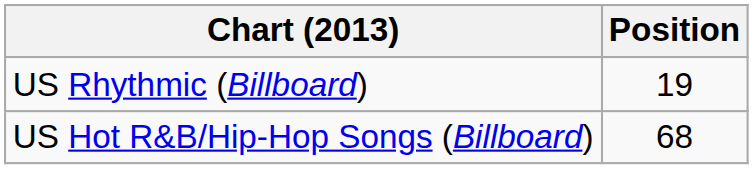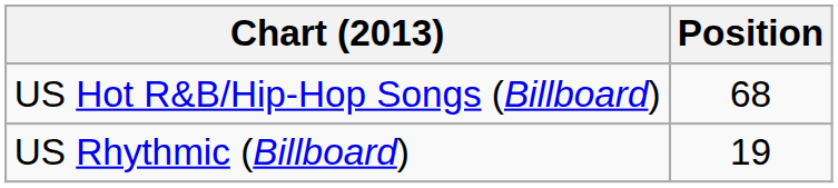 <table class="wikitable">
 <tr>
 <th scope="col">Chart (2013)</th>
 <th scope="col">Position</th>
 </tr>
 <tr>
+<td>US <a href='#'>Hot R&B/Hip-Hop Songs</a> (<em><a href='#'>Billboard</a></em>)</td>
+<td style="text-align:center;">68</td>
+</tr>
+<tr>
 <td>US <a href='#'>Rhythmic</a> (<em><a href='#'>Billboard</a></em>)</td>
 <td style="text-align:center;">19</td>
 </tr>
-<tr>
-<td>US <a href='#'>Hot R&B/Hip-Hop Songs</a> (<em><a href='#'>Billboard</a></em>)</td>
-<td style="text-align:center;">68</td>
-</tr>
 </table>
